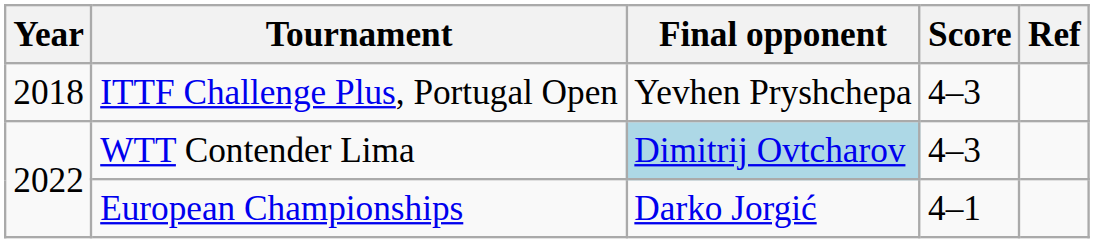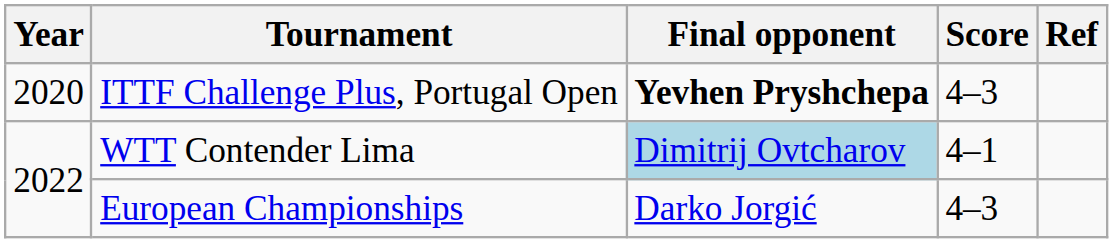 <table class="wikitable" style="font-size: 95%;">
 <tr>
 <th>Year</th>
 <th>Tournament</th>
 <th>Final opponent</th>
 <th>Score</th>
 <th>Ref</th>
 </tr>
 <tr>
-<td>2018</td>
+<td>2020</td>
 <td><a href='#'>ITTF Challenge Plus</a>, Portugal Open</td>
-<td> Yevhen Pryshchepa</td>
+<td><strong> Yevhen Pryshchepa</strong></td>
 <td>4–3</td>
 <td></td>
 </tr>
 <tr>
 <td rowspan="2">2022</td>
 <td><a href='#'>WTT</a> Contender Lima</td>
 <td style="background: lightblue;"> <a href='#'>Dimitrij Ovtcharov</a></td>
-<td>4–3</td>
+<td>4–1</td>
 <td></td>
 </tr>
 <tr>
 <td><a href='#'>European Championships</a></td>
 <td> <a href='#'>Darko Jorgić</a></td>
-<td>4–1</td>
+<td>4–3</td>
 <td></td>
 </tr>
 </table>
